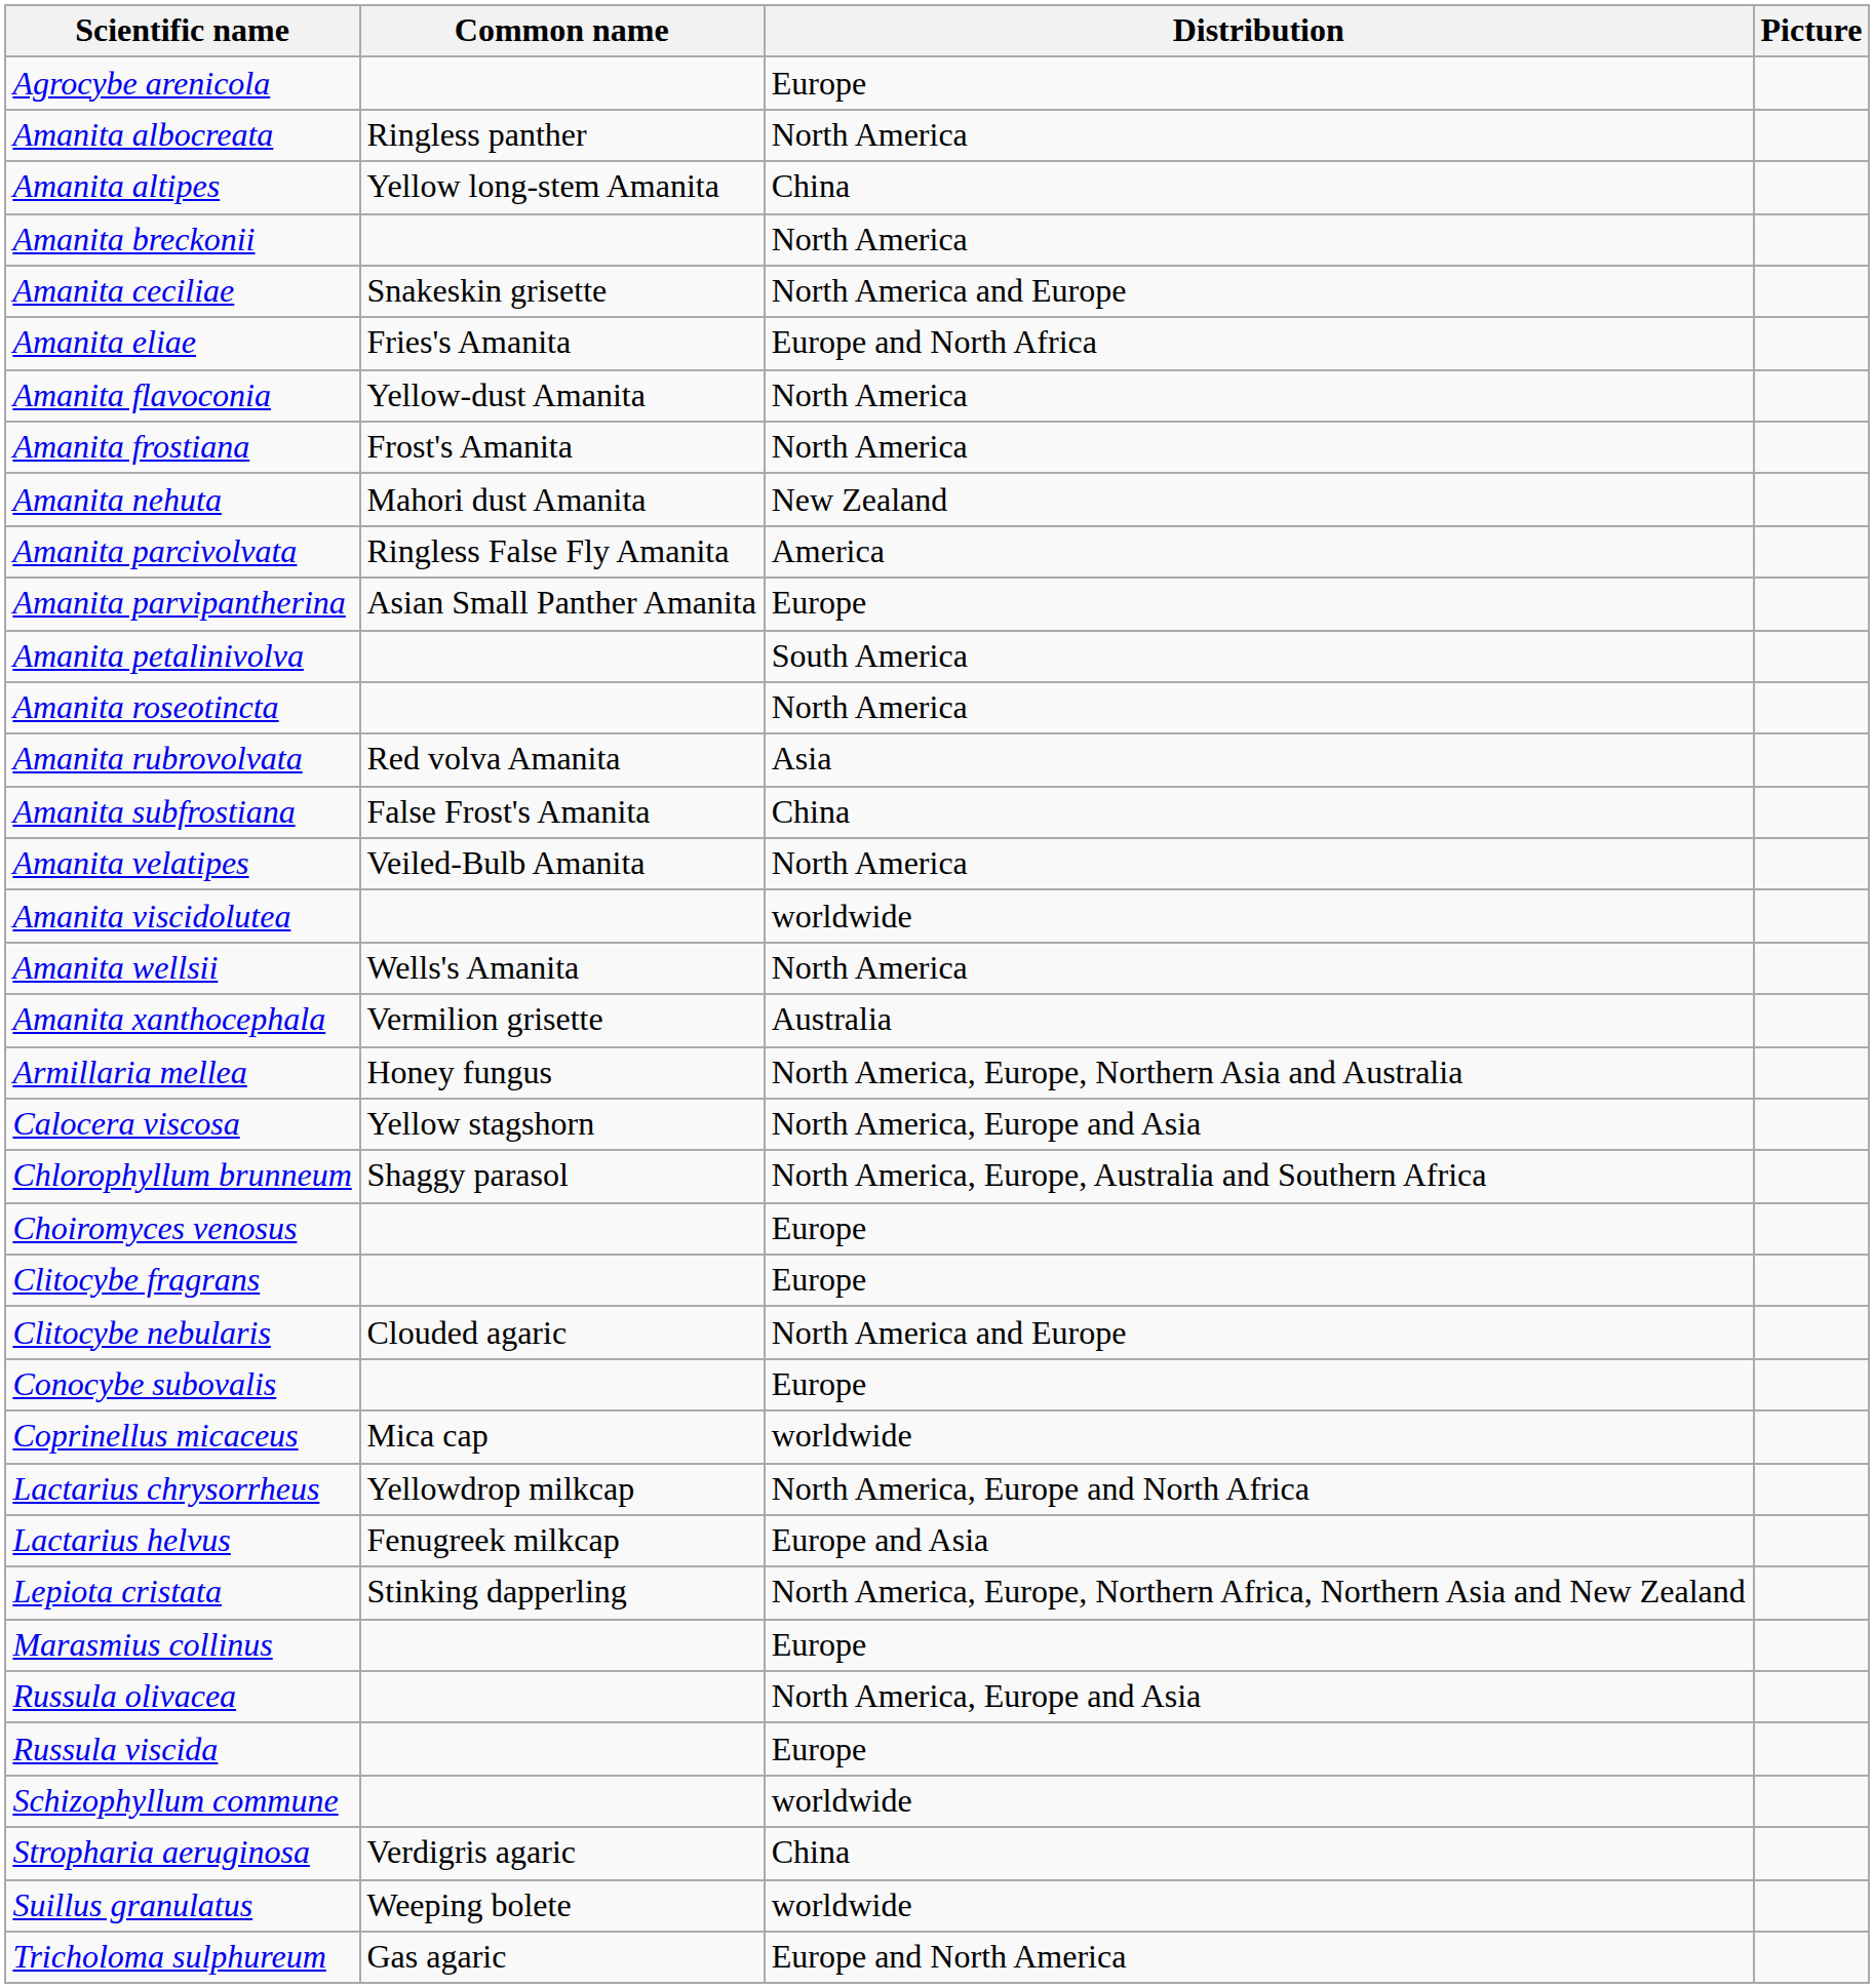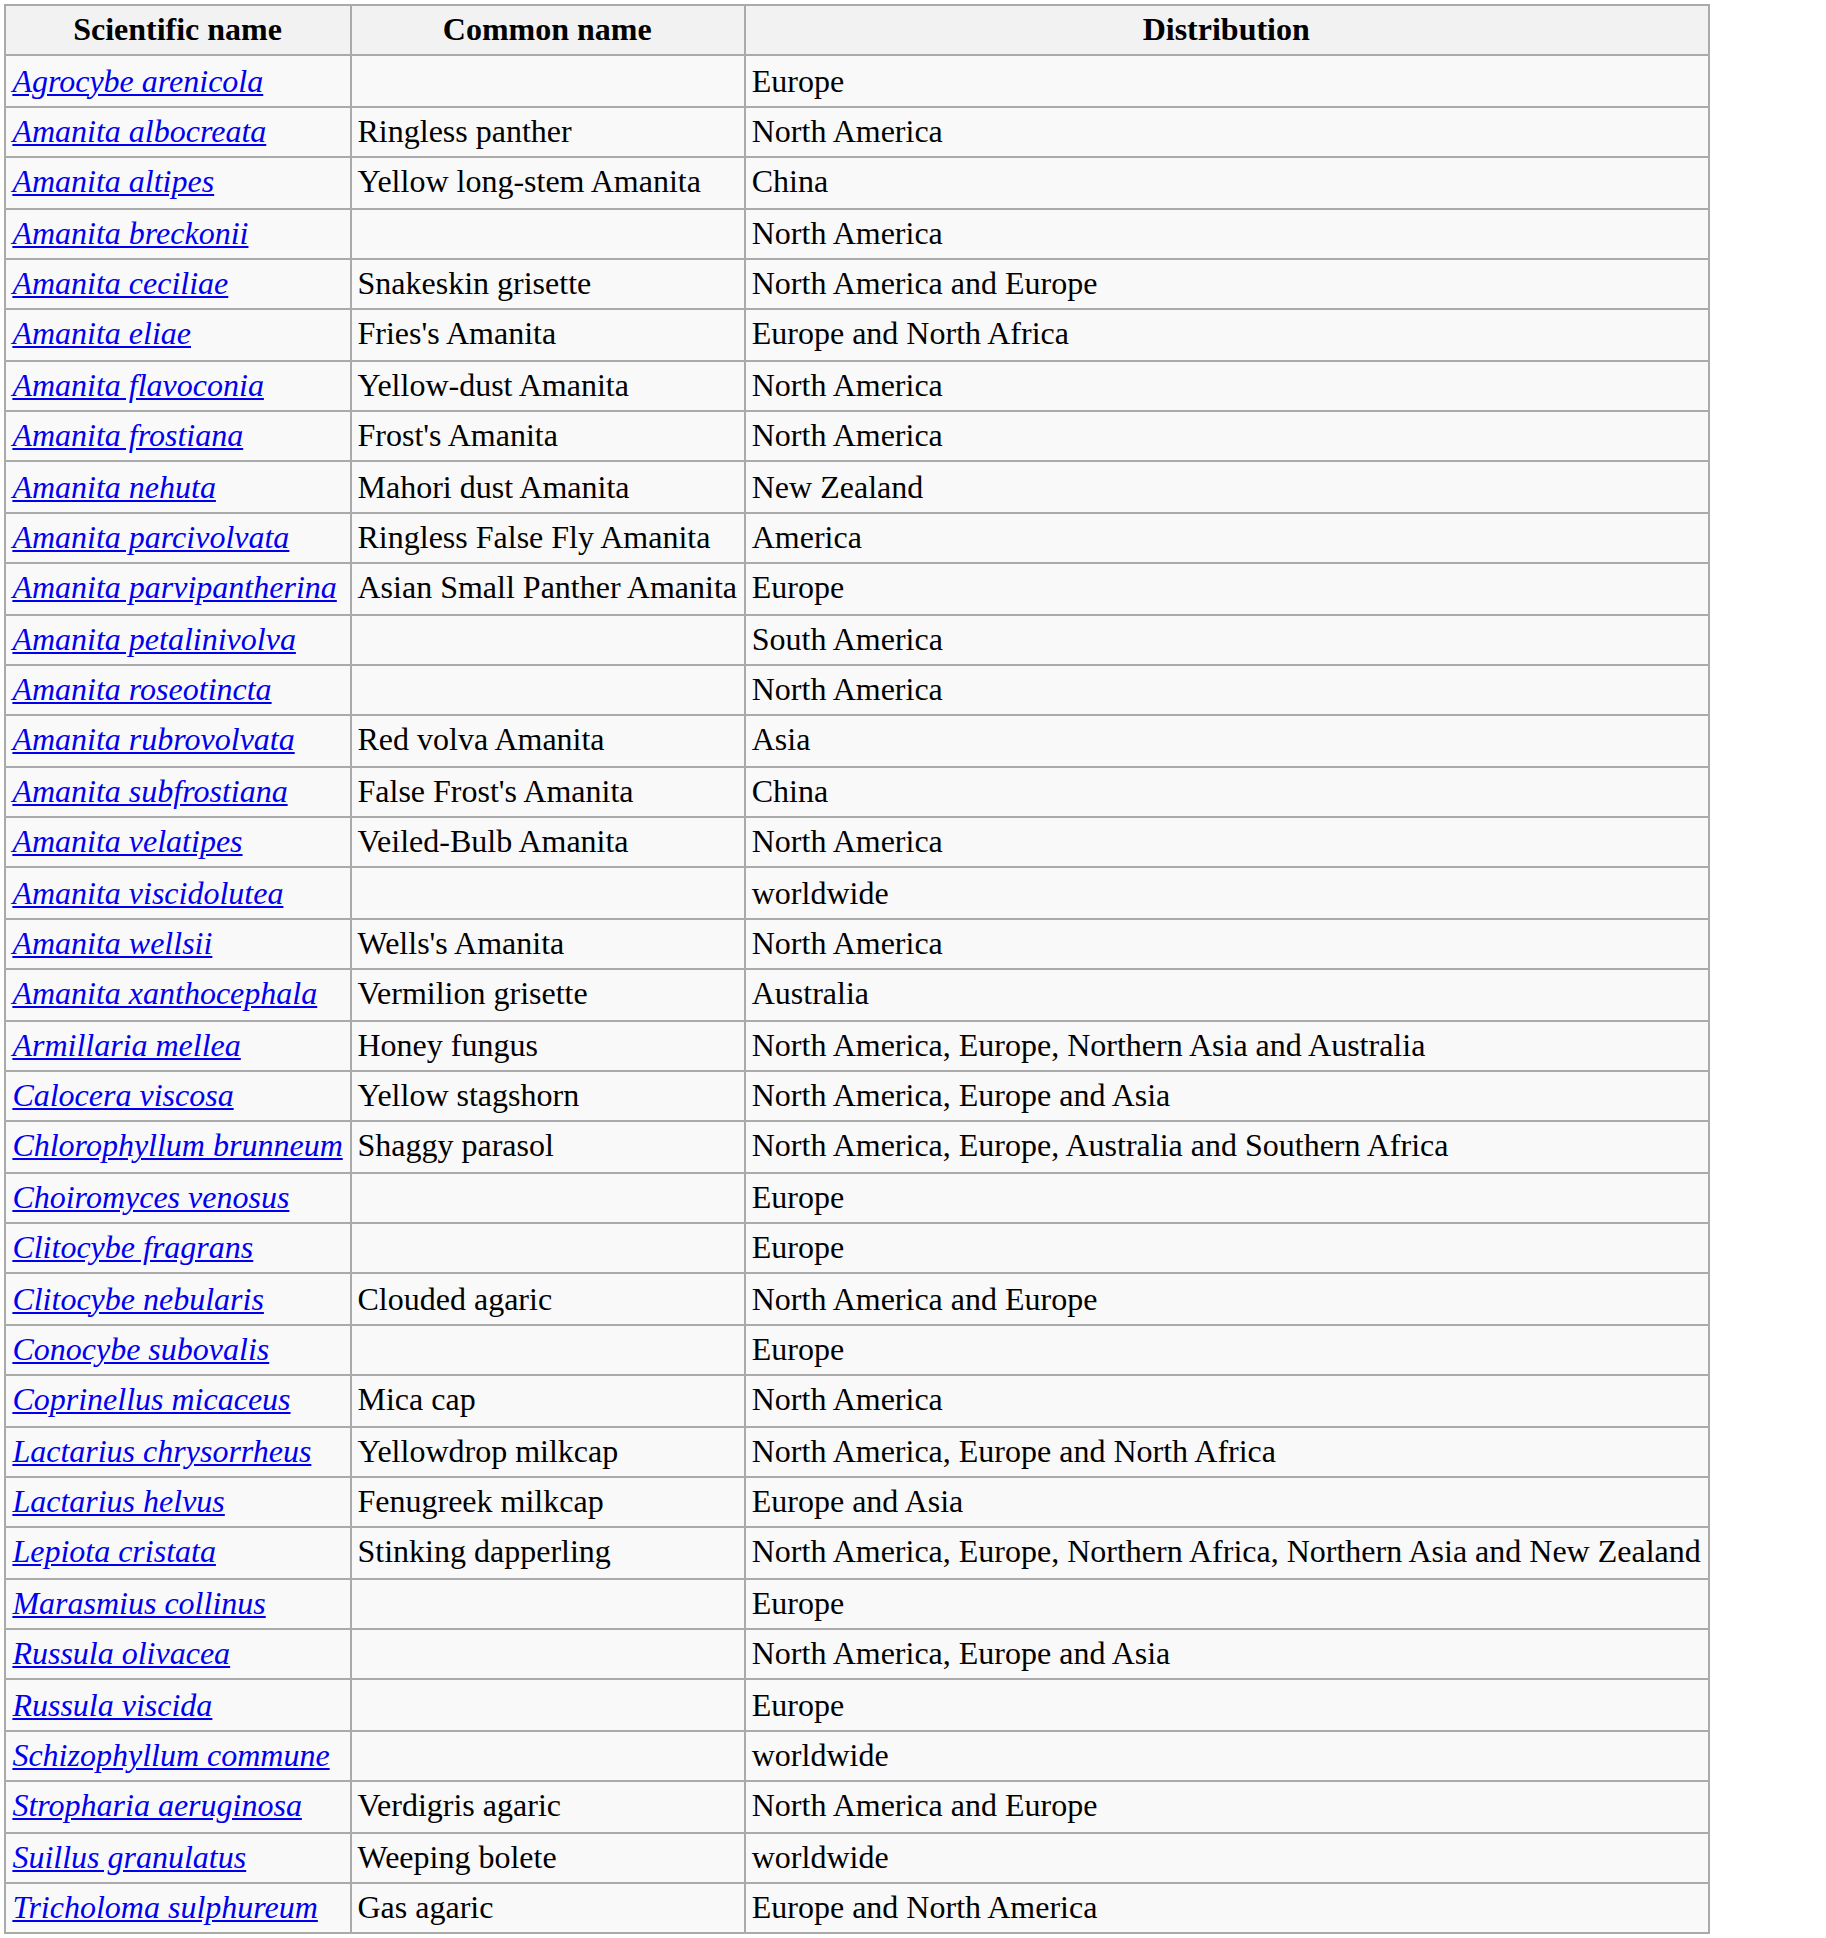 <table class="wikitable">
 <tr>
 <th>Scientific name</th>
 <th>Common name</th>
 <th>Distribution</th>
-<th>Picture</th>
 </tr>
 <tr>
 <td><em><a href='#'>Agrocybe arenicola</a></em></td>
 <td></td>
 <td>Europe</td>
-<td></td>
 </tr>
 <tr>
 <td><em><a href='#'>Amanita albocreata</a></em></td>
 <td>Ringless panther</td>
 <td>North America</td>
-<td></td>
 </tr>
 <tr>
 <td><em><a href='#'>Amanita altipes</a></em></td>
 <td>Yellow long-stem Amanita</td>
 <td>China</td>
-<td></td>
 </tr>
 <tr>
 <td><em><a href='#'>Amanita breckonii</a></em></td>
 <td></td>
 <td>North America</td>
-<td></td>
 </tr>
 <tr>
 <td><em><a href='#'>Amanita ceciliae</a></em></td>
 <td>Snakeskin grisette</td>
 <td>North America and Europe</td>
-<td></td>
 </tr>
 <tr>
 <td><em><a href='#'>Amanita eliae</a></em></td>
 <td>Fries's Amanita</td>
 <td>Europe and North Africa</td>
-<td></td>
 </tr>
 <tr>
 <td><em><a href='#'>Amanita flavoconia</a></em></td>
 <td>Yellow-dust Amanita</td>
 <td>North America</td>
-<td></td>
 </tr>
 <tr>
 <td><em><a href='#'>Amanita frostiana</a></em></td>
 <td>Frost's Amanita</td>
 <td>North America</td>
-<td></td>
 </tr>
 <tr>
 <td><em><a href='#'>Amanita nehuta</a></em></td>
 <td>Mahori dust Amanita</td>
 <td>New Zealand</td>
-<td></td>
 </tr>
 <tr>
 <td><em><a href='#'>Amanita parcivolvata</a></em></td>
 <td>Ringless False Fly Amanita</td>
 <td>America</td>
-<td></td>
 </tr>
 <tr>
 <td><em><a href='#'>Amanita parvipantherina</a></em></td>
 <td>Asian Small Panther Amanita</td>
 <td>Europe</td>
-<td></td>
 </tr>
 <tr>
 <td><em><a href='#'>Amanita petalinivolva</a></em></td>
 <td></td>
 <td>South America</td>
-<td></td>
 </tr>
 <tr>
 <td><em><a href='#'>Amanita roseotincta</a></em></td>
 <td></td>
 <td>North America</td>
-<td></td>
 </tr>
 <tr>
 <td><em><a href='#'>Amanita rubrovolvata</a></em></td>
 <td>Red volva Amanita</td>
 <td>Asia</td>
-<td></td>
 </tr>
 <tr>
 <td><em><a href='#'>Amanita subfrostiana</a></em></td>
 <td>False Frost's Amanita</td>
 <td>China</td>
-<td></td>
 </tr>
 <tr>
 <td><em><a href='#'>Amanita velatipes</a></em></td>
 <td>Veiled-Bulb Amanita</td>
 <td>North America</td>
-<td></td>
 </tr>
 <tr>
 <td><em><a href='#'>Amanita viscidolutea</a></em></td>
 <td></td>
 <td>worldwide</td>
-<td></td>
 </tr>
 <tr>
 <td><em><a href='#'>Amanita wellsii</a></em></td>
 <td>Wells's Amanita</td>
 <td>North America</td>
-<td></td>
 </tr>
 <tr>
 <td><em><a href='#'>Amanita xanthocephala</a></em></td>
 <td>Vermilion grisette</td>
 <td>Australia</td>
-<td></td>
 </tr>
 <tr>
 <td><em><a href='#'>Armillaria mellea</a></em></td>
 <td>Honey fungus</td>
 <td>North America, Europe, Northern Asia and Australia</td>
-<td></td>
 </tr>
 <tr>
 <td><em><a href='#'>Calocera viscosa</a></em></td>
 <td>Yellow stagshorn</td>
 <td>North America, Europe and Asia</td>
-<td></td>
 </tr>
 <tr>
 <td><em><a href='#'>Chlorophyllum brunneum</a></em></td>
 <td>Shaggy parasol</td>
 <td>North America, Europe, Australia and Southern Africa</td>
-<td></td>
 </tr>
 <tr>
 <td><em><a href='#'>Choiromyces venosus</a></em></td>
 <td></td>
 <td>Europe</td>
-<td></td>
 </tr>
 <tr>
 <td><em><a href='#'>Clitocybe fragrans</a></em></td>
 <td></td>
 <td>Europe</td>
-<td></td>
 </tr>
 <tr>
 <td><em><a href='#'>Clitocybe nebularis</a></em></td>
 <td>Clouded agaric</td>
 <td>North America and Europe</td>
-<td></td>
 </tr>
 <tr>
 <td><em><a href='#'>Conocybe subovalis</a></em></td>
 <td></td>
 <td>Europe</td>
-<td></td>
 </tr>
 <tr>
 <td><em><a href='#'>Coprinellus micaceus</a></em></td>
 <td>Mica cap</td>
-<td>worldwide</td>
-<td></td>
+<td>North America</td>
 </tr>
 <tr>
 <td><em><a href='#'>Lactarius chrysorrheus</a></em></td>
 <td>Yellowdrop milkcap</td>
 <td>North America, Europe and North Africa</td>
-<td></td>
 </tr>
 <tr>
 <td><em><a href='#'>Lactarius helvus</a></em></td>
 <td>Fenugreek milkcap</td>
 <td>Europe and Asia</td>
-<td></td>
 </tr>
 <tr>
 <td><em><a href='#'>Lepiota cristata</a></em></td>
 <td>Stinking dapperling</td>
 <td>North America, Europe, Northern Africa, Northern Asia and New Zealand</td>
-<td></td>
 </tr>
 <tr>
 <td><em><a href='#'>Marasmius collinus</a></em></td>
 <td></td>
 <td>Europe</td>
-<td></td>
 </tr>
 <tr>
 <td><em><a href='#'>Russula olivacea</a></em></td>
 <td></td>
 <td>North America, Europe and Asia</td>
-<td></td>
 </tr>
 <tr>
 <td><em><a href='#'>Russula viscida</a></em></td>
 <td></td>
 <td>Europe</td>
-<td></td>
 </tr>
 <tr>
 <td><em><a href='#'>Schizophyllum commune</a></em></td>
 <td></td>
 <td>worldwide</td>
-<td></td>
 </tr>
 <tr>
 <td><em><a href='#'>Stropharia aeruginosa</a></em></td>
 <td>Verdigris agaric</td>
-<td>China</td>
-<td></td>
+<td>North America and Europe</td>
 </tr>
 <tr>
 <td><em><a href='#'>Suillus granulatus</a></em></td>
 <td>Weeping bolete</td>
 <td>worldwide</td>
-<td></td>
 </tr>
 <tr>
 <td><em><a href='#'>Tricholoma sulphureum</a></em></td>
 <td>Gas agaric</td>
 <td>Europe and North America</td>
-<td></td>
 </tr>
 </table>
